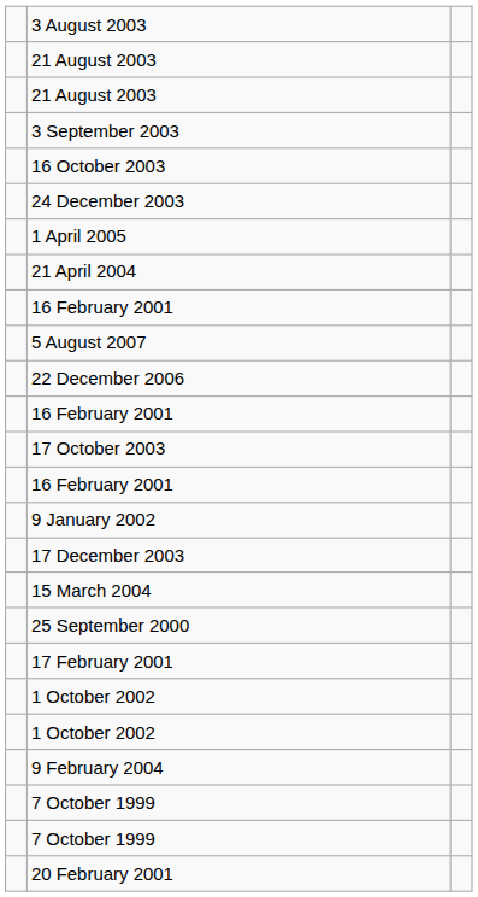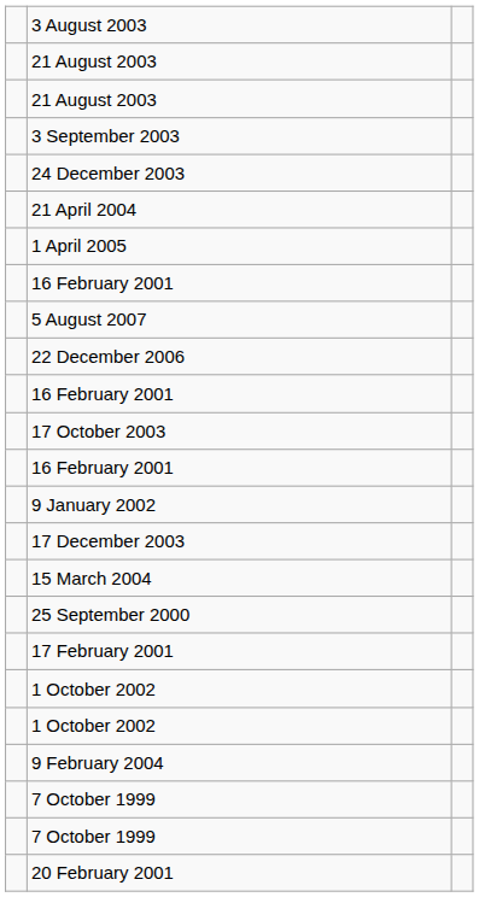 <table class="wikitable" style="font-size: 89%; float: left; width: 26em; margin-right: 1em; height: 700px">
 <tr>
 <td></td>
 <td>3 August 2003</td>
 <td></td>
 </tr>
 <tr>
 <td></td>
 <td>21 August 2003</td>
 <td></td>
 </tr>
 <tr>
 <td></td>
 <td>21 August 2003</td>
 <td></td>
 </tr>
 <tr>
 <td></td>
 <td>3 September 2003</td>
 <td></td>
 </tr>
 <tr>
 <td></td>
-<td>16 October 2003</td>
-<td></td>
-</tr>
-<tr>
-<td></td>
 <td>24 December 2003</td>
 <td></td>
 </tr>
 <tr>
 <td></td>
-<td>1 April 2005</td>
+<td>21 April 2004</td>
 <td></td>
 </tr>
 <tr>
 <td></td>
-<td>21 April 2004</td>
+<td>1 April 2005</td>
 <td></td>
 </tr>
 <tr>
 <td></td>
 <td>16 February 2001</td>
 <td></td>
 </tr>
 <tr>
 <td></td>
 <td>5 August 2007</td>
 <td></td>
 </tr>
 <tr>
 <td></td>
 <td>22 December 2006</td>
 <td></td>
 </tr>
 <tr>
 <td></td>
 <td>16 February 2001</td>
 <td></td>
 </tr>
 <tr>
 <td></td>
 <td>17 October 2003</td>
 <td></td>
 </tr>
 <tr>
 <td></td>
 <td>16 February 2001</td>
 <td></td>
 </tr>
 <tr>
 <td></td>
 <td>9 January 2002</td>
 <td></td>
 </tr>
 <tr>
 <td></td>
 <td>17 December 2003</td>
 <td></td>
 </tr>
 <tr>
 <td></td>
 <td>15 March 2004</td>
 <td></td>
 </tr>
 <tr>
 <td></td>
 <td>25 September 2000</td>
 <td></td>
 </tr>
 <tr>
 <td></td>
 <td>17 February 2001</td>
 <td></td>
 </tr>
 <tr>
 <td></td>
 <td>1 October 2002</td>
 <td></td>
 </tr>
 <tr>
 <td></td>
 <td>1 October 2002</td>
 <td></td>
 </tr>
 <tr>
 <td></td>
 <td>9 February 2004</td>
 <td></td>
 </tr>
 <tr>
 <td></td>
 <td>7 October 1999</td>
 <td></td>
 </tr>
 <tr>
 <td></td>
 <td>7 October 1999</td>
 <td></td>
 </tr>
 <tr>
 <td></td>
 <td>20 February 2001</td>
 <td></td>
 </tr>
 </table>
